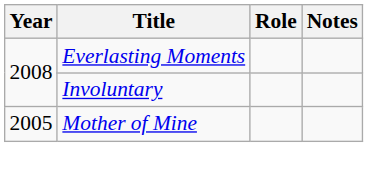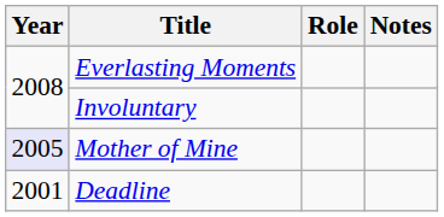 <table class="wikitable sortable">
 <tr>
 <th>Year</th>
 <th>Title</th>
 <th>Role</th>
 <th class="unsortable">Notes</th>
 </tr>
 <tr>
 <td rowspan="2">2008</td>
 <td><em><a href='#'>Everlasting Moments</a></em></td>
 <td></td>
 <td></td>
 </tr>
 <tr>
 <td><em><a href='#'>Involuntary</a></em></td>
 <td></td>
 <td></td>
 </tr>
 <tr>
-<td>2005</td>
+<td style="background: lavender;">2005</td>
 <td><em><a href='#'>Mother of Mine</a></em></td>
 <td></td>
 <td></td>
 </tr>
+<tr>
+<td>2001</td>
+<td><em><a href='#'>Deadline</a></em></td>
+<td></td>
+<td></td>
+</tr>
 </table>
